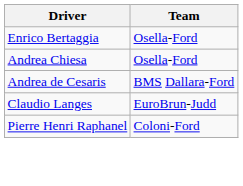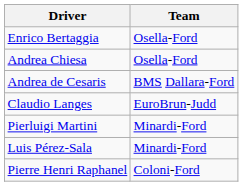 <table class="wikitable" style="font-size:90%">
 <tr>
 <th>Driver</th>
 <th>Team</th>
 </tr>
 <tr>
 <td> <a href='#'>Enrico Bertaggia</a></td>
 <td><a href='#'>Osella</a>-<a href='#'>Ford</a></td>
 </tr>
 <tr>
 <td> <a href='#'>Andrea Chiesa</a></td>
 <td><a href='#'>Osella</a>-<a href='#'>Ford</a></td>
 </tr>
 <tr>
 <td> <a href='#'>Andrea de Cesaris</a></td>
 <td><a href='#'>BMS</a> <a href='#'>Dallara</a>-<a href='#'>Ford</a></td>
 </tr>
 <tr>
 <td> <a href='#'>Claudio Langes</a></td>
 <td><a href='#'>EuroBrun</a>-<a href='#'>Judd</a></td>
 </tr>
 <tr>
+<td> <a href='#'>Pierluigi Martini</a></td>
+<td><a href='#'>Minardi</a>-<a href='#'>Ford</a></td>
+</tr>
+<tr>
+<td> <a href='#'>Luis Pérez-Sala</a></td>
+<td><a href='#'>Minardi</a>-<a href='#'>Ford</a></td>
+</tr>
+<tr>
 <td> <a href='#'>Pierre Henri Raphanel</a></td>
 <td><a href='#'>Coloni</a>-<a href='#'>Ford</a></td>
 </tr>
 </table>
